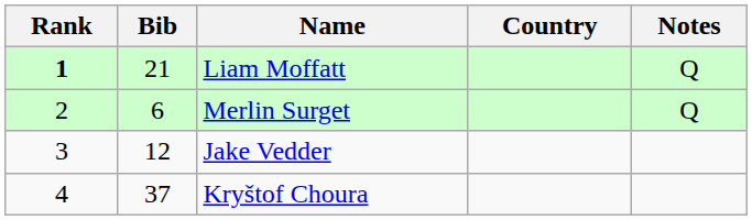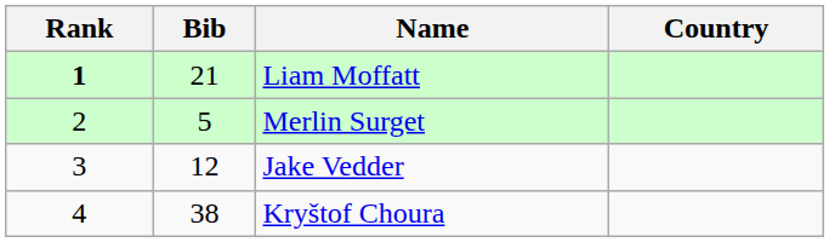 <table class="wikitable" style="text-align:center; width:450px">
 <tr>
 <th>Rank</th>
 <th>Bib</th>
 <th>Name</th>
 <th>Country</th>
-<th>Notes</th>
 </tr>
 <tr bgcolor=ccffcc>
 <td><strong>1</strong></td>
 <td>21</td>
 <td align=left><a href='#'>Liam Moffatt</a></td>
 <td align=left></td>
-<td>Q</td>
 </tr>
 <tr bgcolor=ccffcc>
 <td>2</td>
-<td>6</td>
+<td>5</td>
 <td align=left><a href='#'>Merlin Surget</a></td>
 <td align=left></td>
-<td>Q</td>
 </tr>
 <tr>
 <td>3</td>
 <td>12</td>
 <td align=left><a href='#'>Jake Vedder</a></td>
 <td align=left></td>
-<td></td>
 </tr>
 <tr>
 <td>4</td>
-<td>37</td>
+<td>38</td>
 <td align=left><a href='#'>Kryštof Choura</a></td>
 <td align=left></td>
-<td></td>
 </tr>
 </table>
